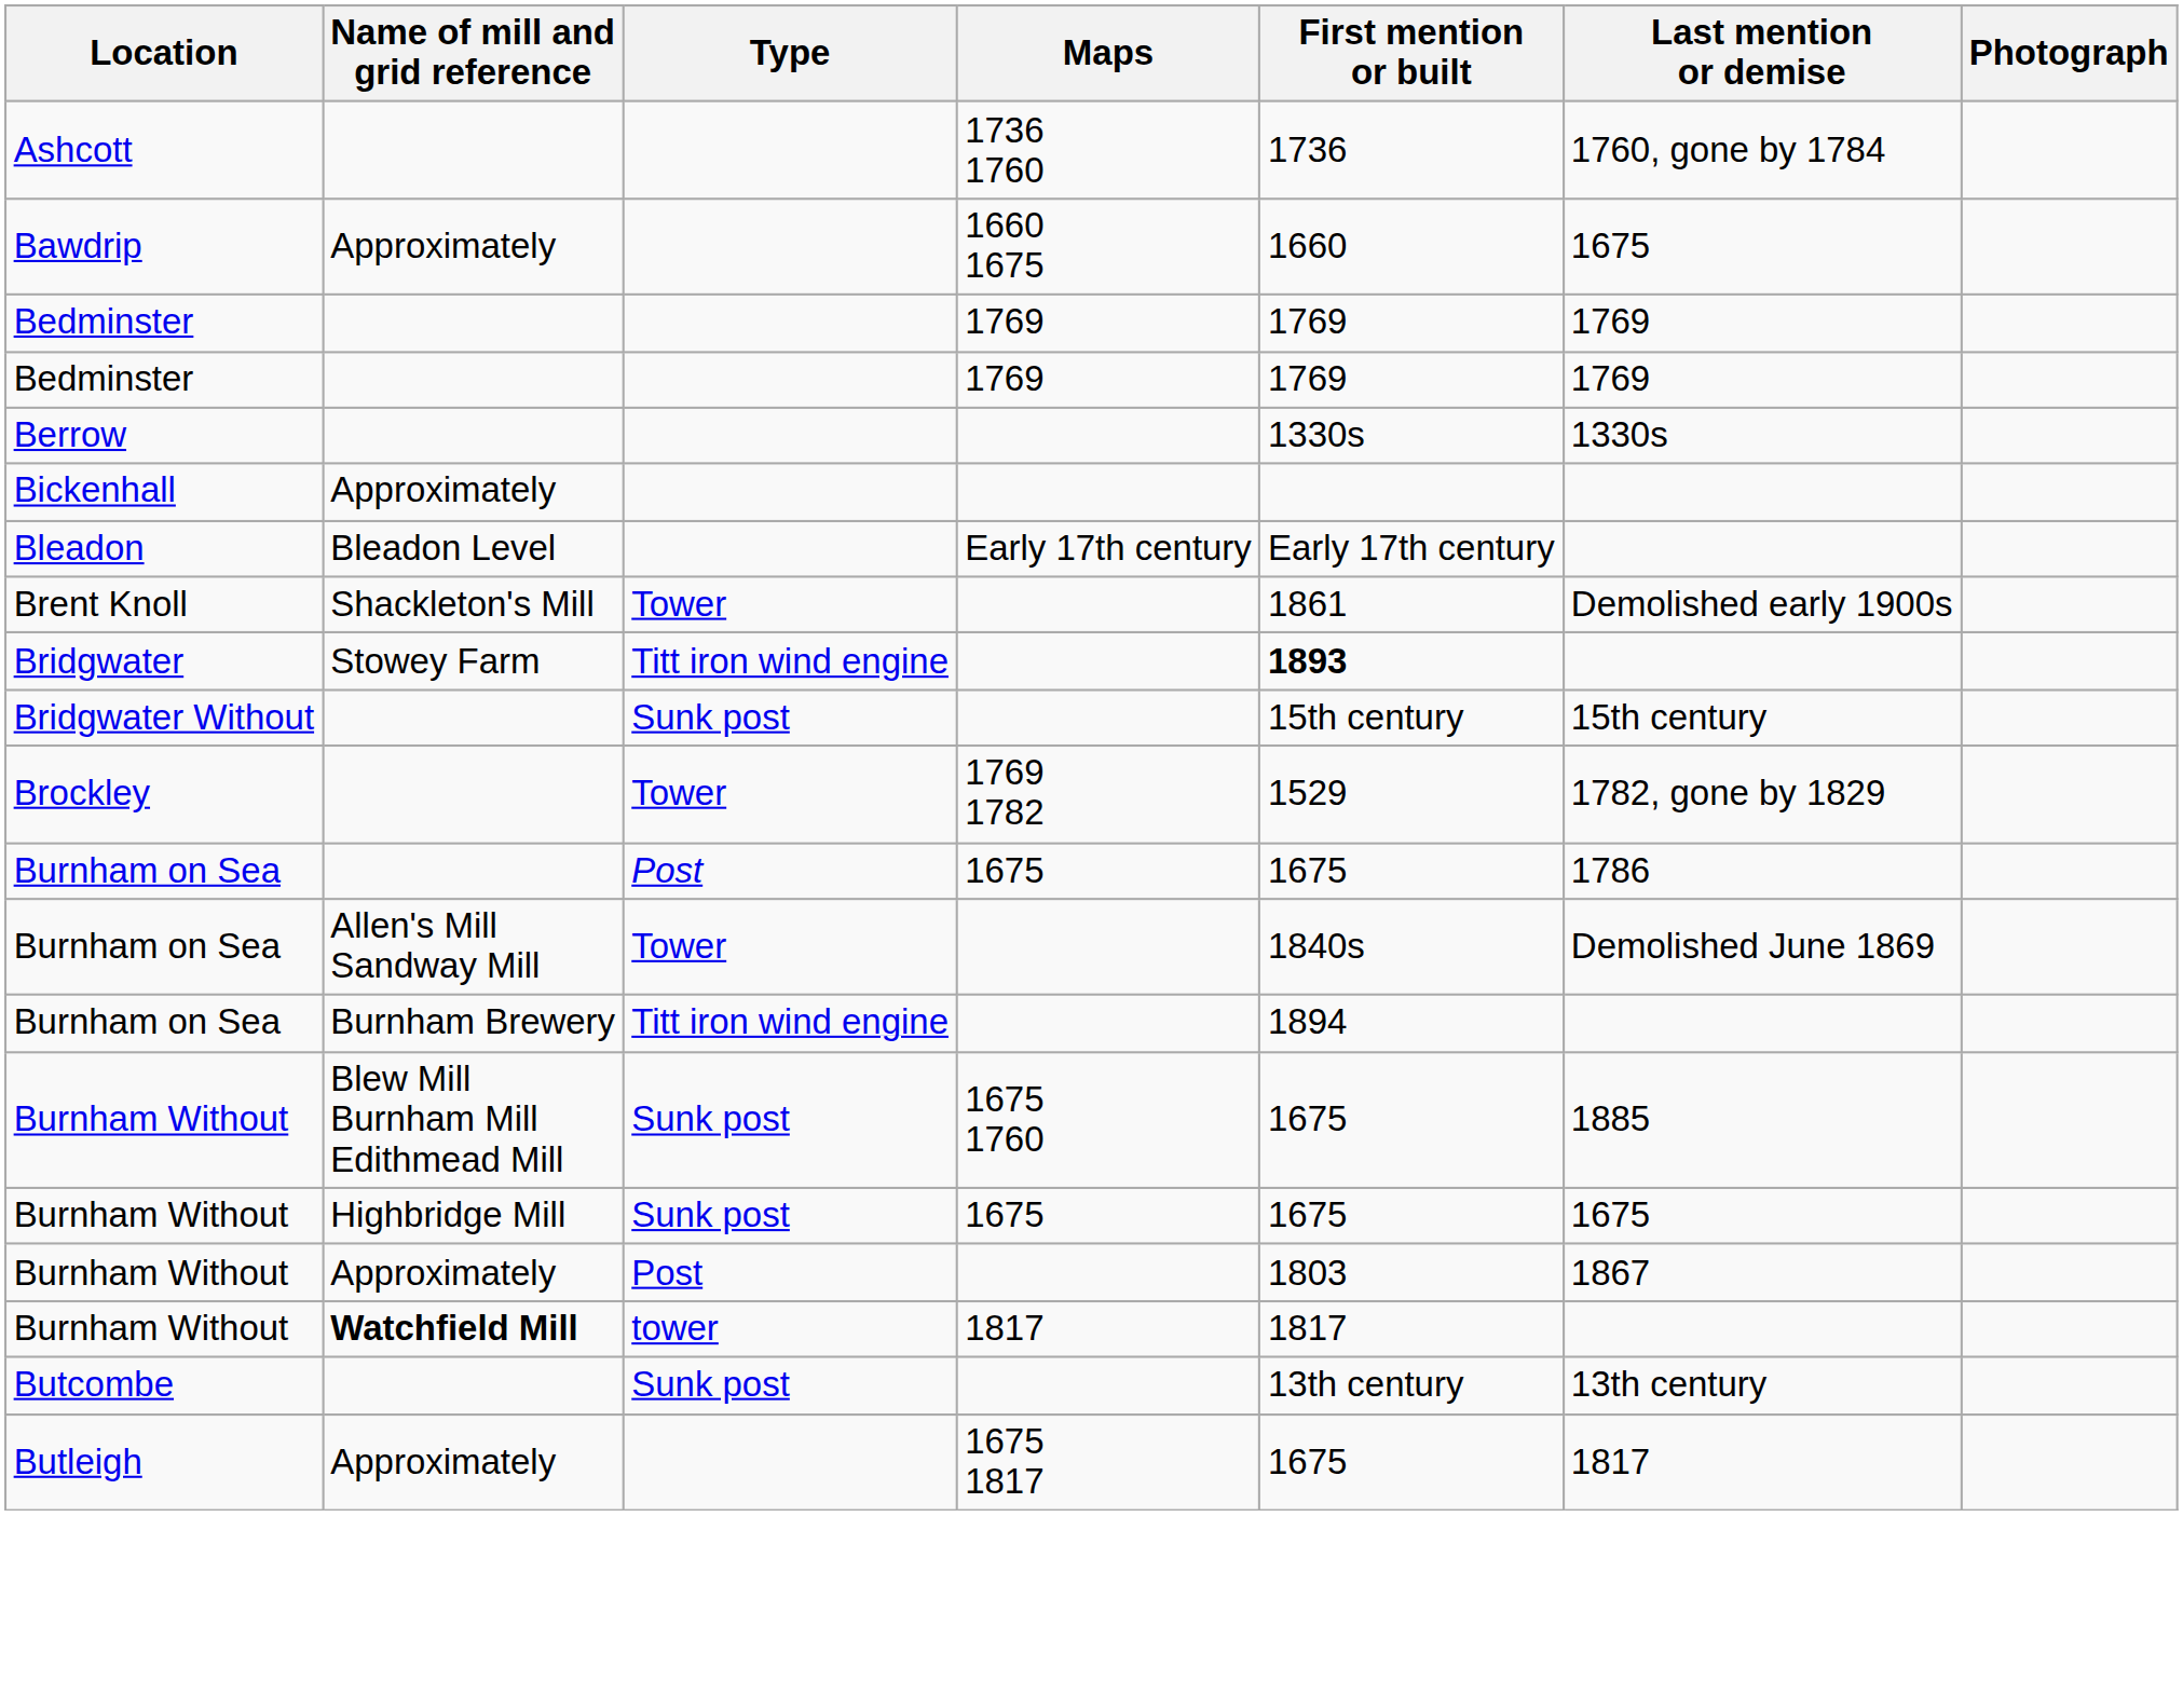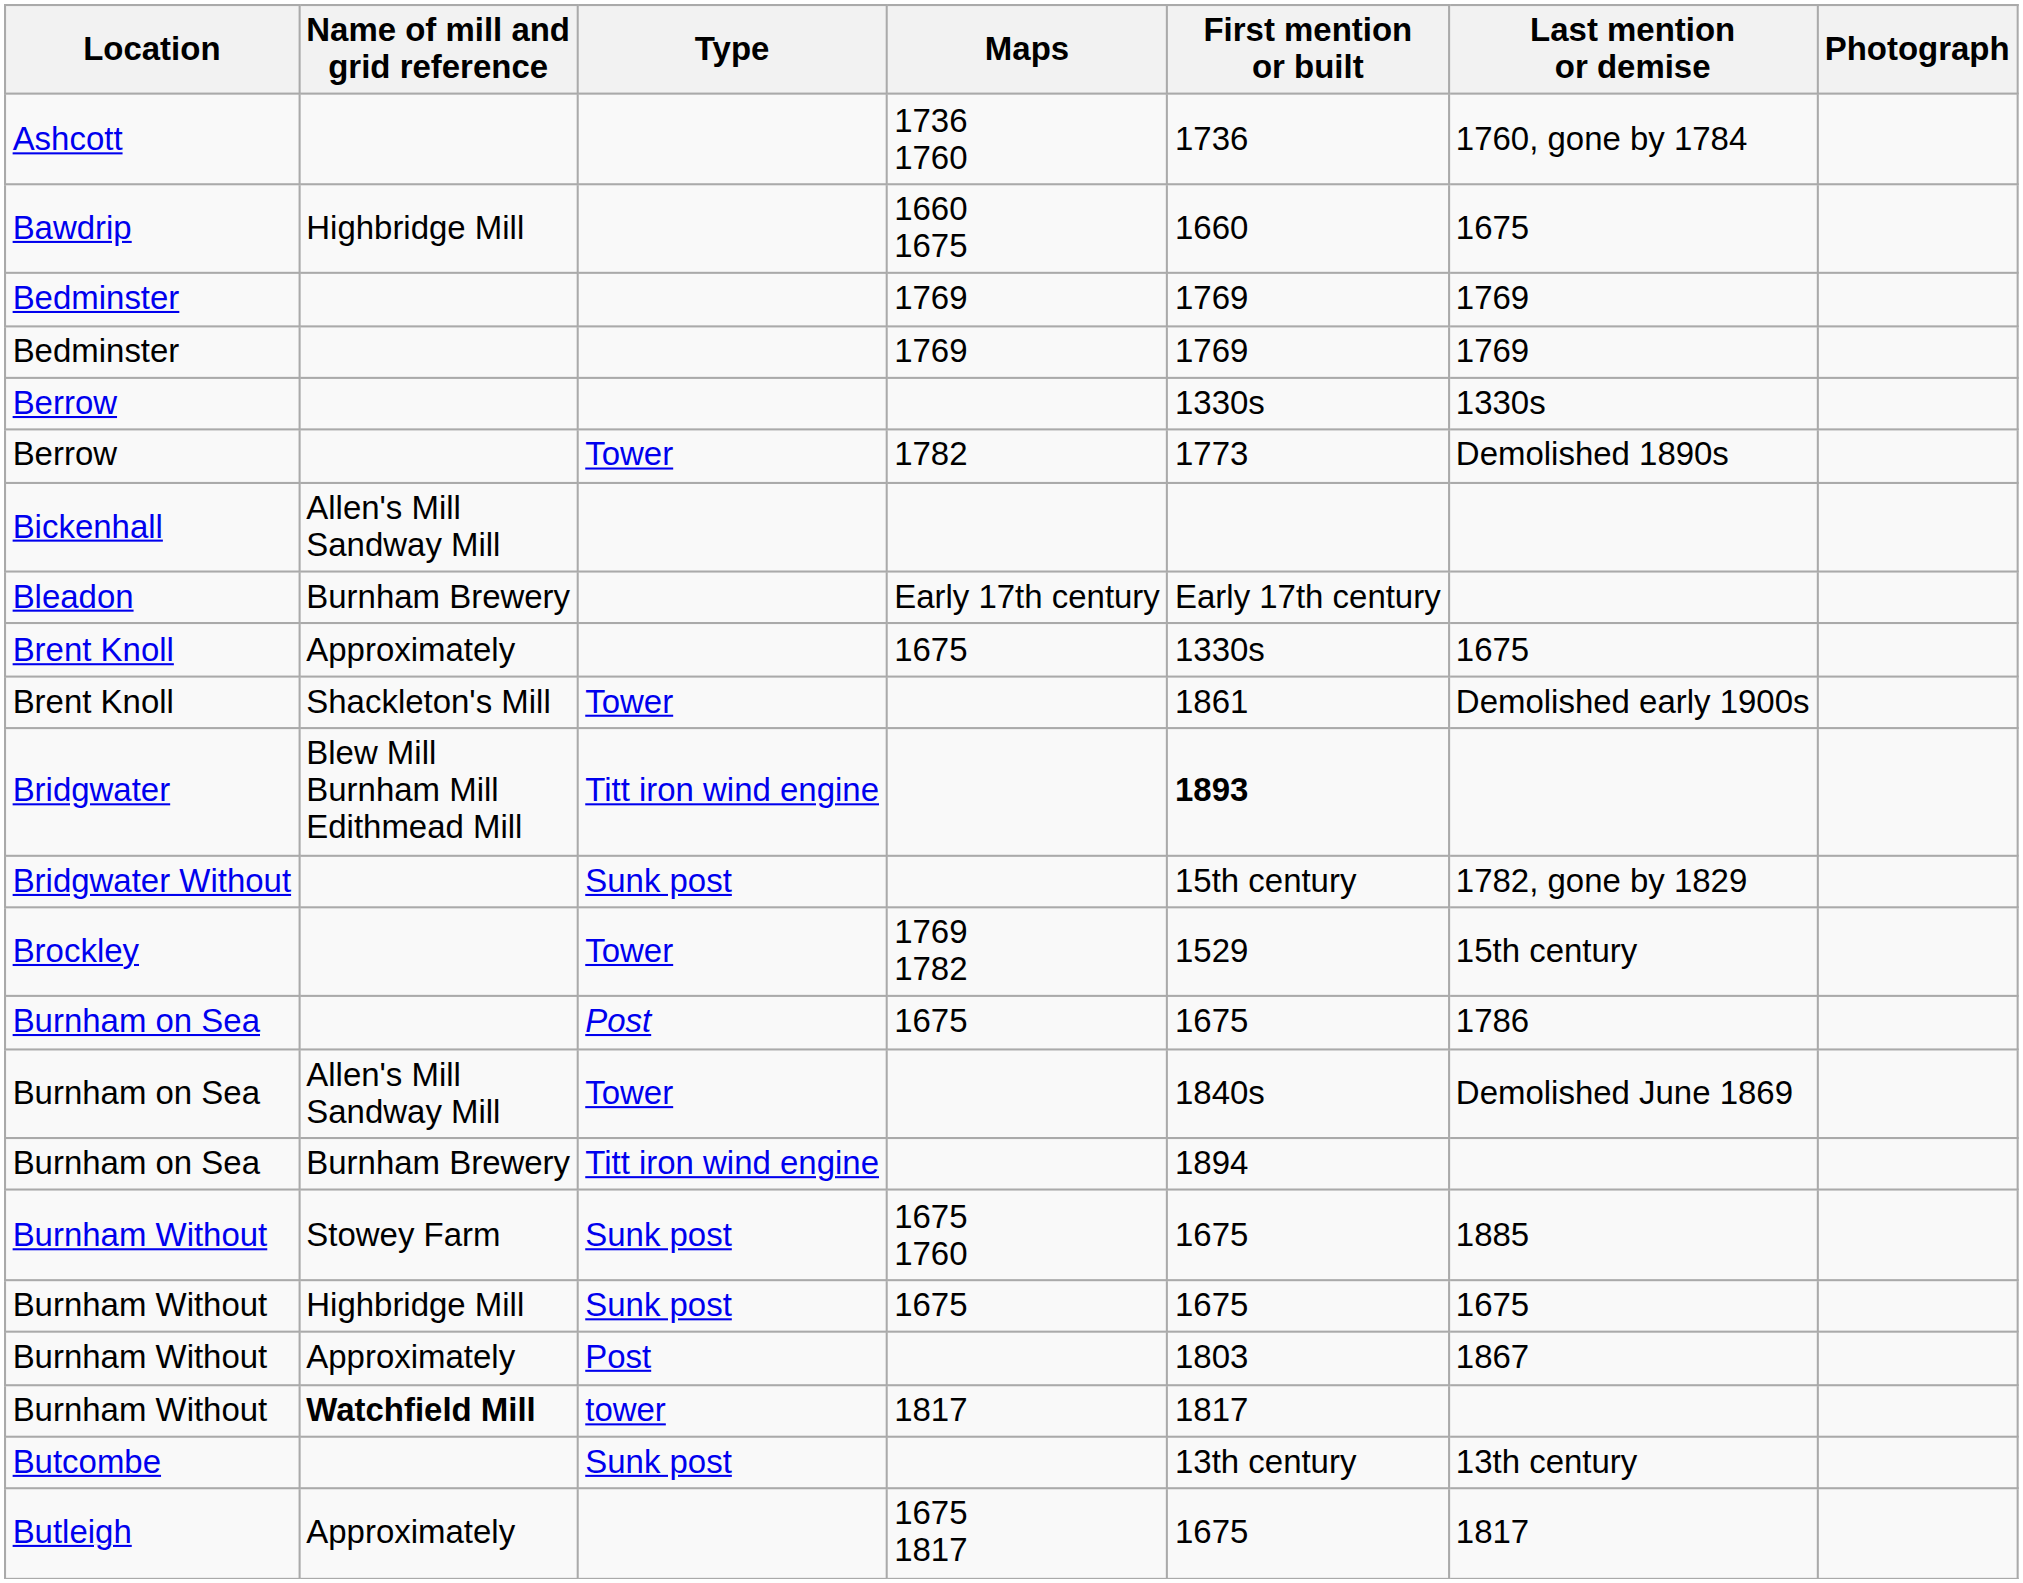 <table class="wikitable">
 <tr>
 <th>Location</th>
 <th>Name of mill and<br>grid reference</th>
 <th>Type</th>
 <th>Maps</th>
 <th>First mention<br>or built</th>
 <th>Last mention<br> or demise</th>
 <th>Photograph</th>
 </tr>
 <tr>
 <td><a href='#'>Ashcott</a></td>
 <td></td>
 <td></td>
 <td>1736<br>1760</td>
 <td>1736</td>
 <td>1760, gone by 1784</td>
 <td></td>
 </tr>
 <tr>
 <td><a href='#'>Bawdrip</a></td>
-<td>Approximately<br></td>
+<td>Highbridge Mill<br></td>
 <td></td>
 <td>1660<br>1675</td>
 <td>1660</td>
 <td>1675</td>
 <td></td>
 </tr>
 <tr>
 <td><a href='#'>Bedminster</a></td>
 <td></td>
 <td></td>
 <td>1769</td>
 <td>1769</td>
 <td>1769</td>
 <td></td>
 </tr>
 <tr>
 <td>Bedminster</td>
 <td></td>
 <td></td>
 <td>1769</td>
 <td>1769</td>
 <td>1769</td>
 <td></td>
 </tr>
 <tr>
 <td><a href='#'>Berrow</a></td>
 <td></td>
 <td></td>
 <td></td>
 <td>1330s</td>
 <td>1330s</td>
 <td></td>
 </tr>
 <tr>
+<td>Berrow</td>
+<td></td>
+<td><a href='#'>Tower</a></td>
+<td>1782</td>
+<td>1773</td>
+<td>Demolished 1890s</td>
+<td></td>
+</tr>
+<tr>
 <td><a href='#'>Bickenhall</a></td>
-<td>Approximately<br></td>
+<td>Allen's Mill<br>Sandway Mill<br></td>
 <td></td>
 <td></td>
 <td></td>
 <td></td>
 <td></td>
 </tr>
 <tr>
 <td><a href='#'>Bleadon</a></td>
-<td>Bleadon Level</td>
+<td>Burnham Brewery</td>
 <td></td>
 <td>Early 17th century</td>
 <td>Early 17th century</td>
 <td></td>
+<td></td>
+</tr>
+<tr>
+<td><a href='#'>Brent Knoll</a></td>
+<td>Approximately<br></td>
+<td></td>
+<td>1675</td>
+<td>1330s</td>
+<td>1675</td>
 <td></td>
 </tr>
 <tr>
 <td>Brent Knoll</td>
 <td>Shackleton's Mill<br></td>
 <td><a href='#'>Tower</a></td>
 <td></td>
 <td>1861</td>
 <td>Demolished early 1900s</td>
 <td></td>
 </tr>
 <tr>
 <td><a href='#'>Bridgwater</a></td>
-<td>Stowey Farm</td>
+<td>Blew Mill<br>Burnham Mill<br>Edithmead Mill<br></td>
 <td><a href='#'>Titt iron wind engine</a></td>
 <td></td>
 <td><strong>1893</strong></td>
 <td></td>
 <td></td>
 </tr>
 <tr>
 <td><a href='#'>Bridgwater Without</a></td>
 <td></td>
 <td><a href='#'>Sunk post</a></td>
 <td></td>
 <td>15th century</td>
-<td>15th century</td>
+<td>1782, gone by 1829</td>
 <td></td>
 </tr>
 <tr>
 <td><a href='#'>Brockley</a></td>
 <td></td>
 <td><a href='#'>Tower</a></td>
 <td>1769<br>1782</td>
 <td>1529</td>
-<td>1782, gone by 1829</td>
+<td>15th century</td>
 <td></td>
 </tr>
 <tr>
 <td><a href='#'>Burnham on Sea</a></td>
 <td></td>
 <td><em><a href='#'>Post</a></em></td>
 <td>1675</td>
 <td>1675</td>
 <td>1786</td>
 <td></td>
 </tr>
 <tr>
 <td>Burnham on Sea</td>
 <td>Allen's Mill<br>Sandway Mill<br></td>
 <td><a href='#'>Tower</a></td>
 <td></td>
 <td>1840s</td>
 <td>Demolished June 1869</td>
 <td></td>
 </tr>
 <tr>
 <td>Burnham on Sea</td>
 <td>Burnham Brewery</td>
 <td><a href='#'>Titt iron wind engine</a></td>
 <td></td>
 <td>1894</td>
 <td></td>
 <td></td>
 </tr>
 <tr>
 <td><a href='#'>Burnham Without</a></td>
-<td>Blew Mill<br>Burnham Mill<br>Edithmead Mill<br></td>
+<td>Stowey Farm</td>
 <td><a href='#'>Sunk post</a></td>
 <td>1675<br>1760</td>
 <td>1675</td>
 <td>1885</td>
 <td></td>
 </tr>
 <tr>
 <td>Burnham Without</td>
 <td>Highbridge Mill<br></td>
 <td><a href='#'>Sunk post</a></td>
 <td>1675</td>
 <td>1675</td>
 <td>1675</td>
 <td></td>
 </tr>
 <tr>
 <td>Burnham Without</td>
 <td>Approximately<br></td>
 <td><a href='#'>Post</a></td>
 <td></td>
 <td>1803</td>
 <td>1867</td>
 <td></td>
 </tr>
 <tr>
 <td>Burnham Without</td>
 <td><strong>Watchfield Mill</strong><br></td>
 <td><a href='#'>tower</a></td>
 <td>1817</td>
 <td>1817</td>
 <td></td>
 <td></td>
 </tr>
 <tr>
 <td><a href='#'>Butcombe</a></td>
 <td></td>
 <td><a href='#'>Sunk post</a></td>
 <td></td>
 <td>13th century</td>
 <td>13th century</td>
 <td></td>
 </tr>
 <tr>
 <td><a href='#'>Butleigh</a></td>
 <td>Approximately<br></td>
 <td></td>
 <td>1675<br>1817</td>
 <td>1675</td>
 <td>1817</td>
 <td></td>
 </tr>
 </table>
